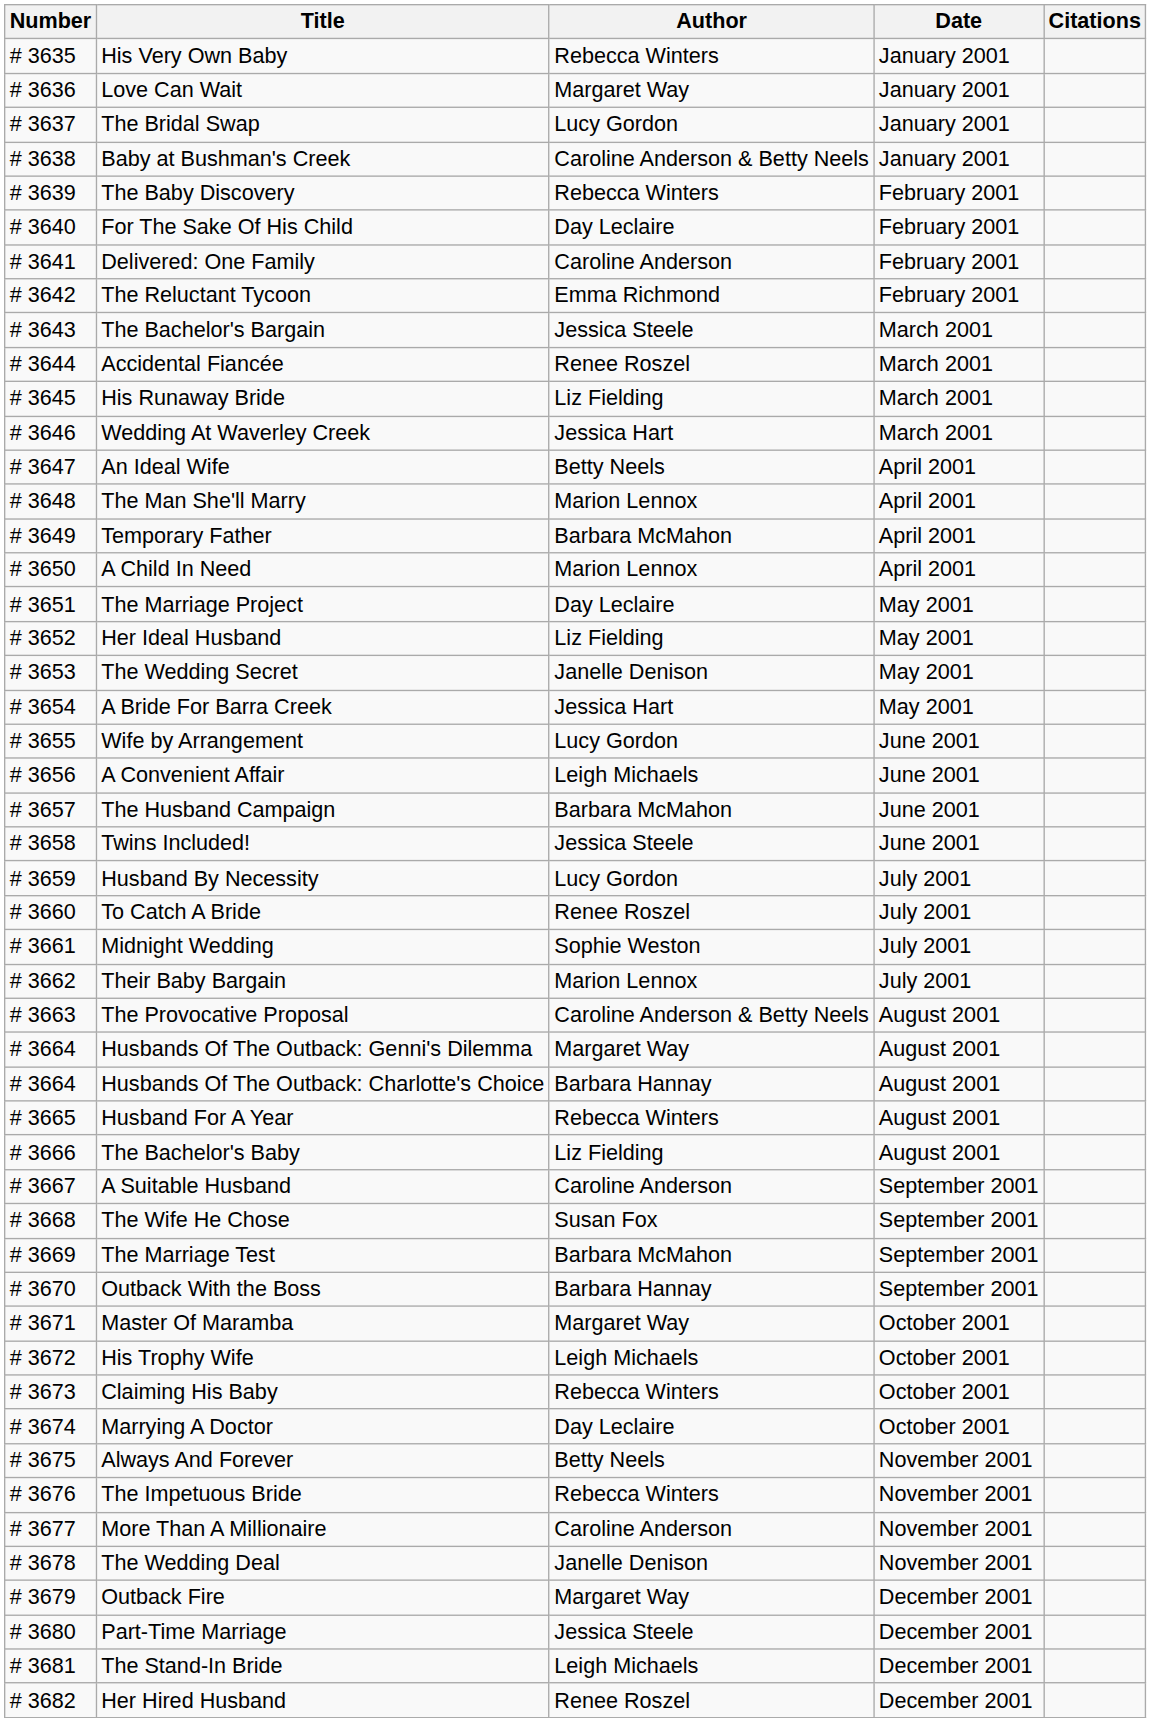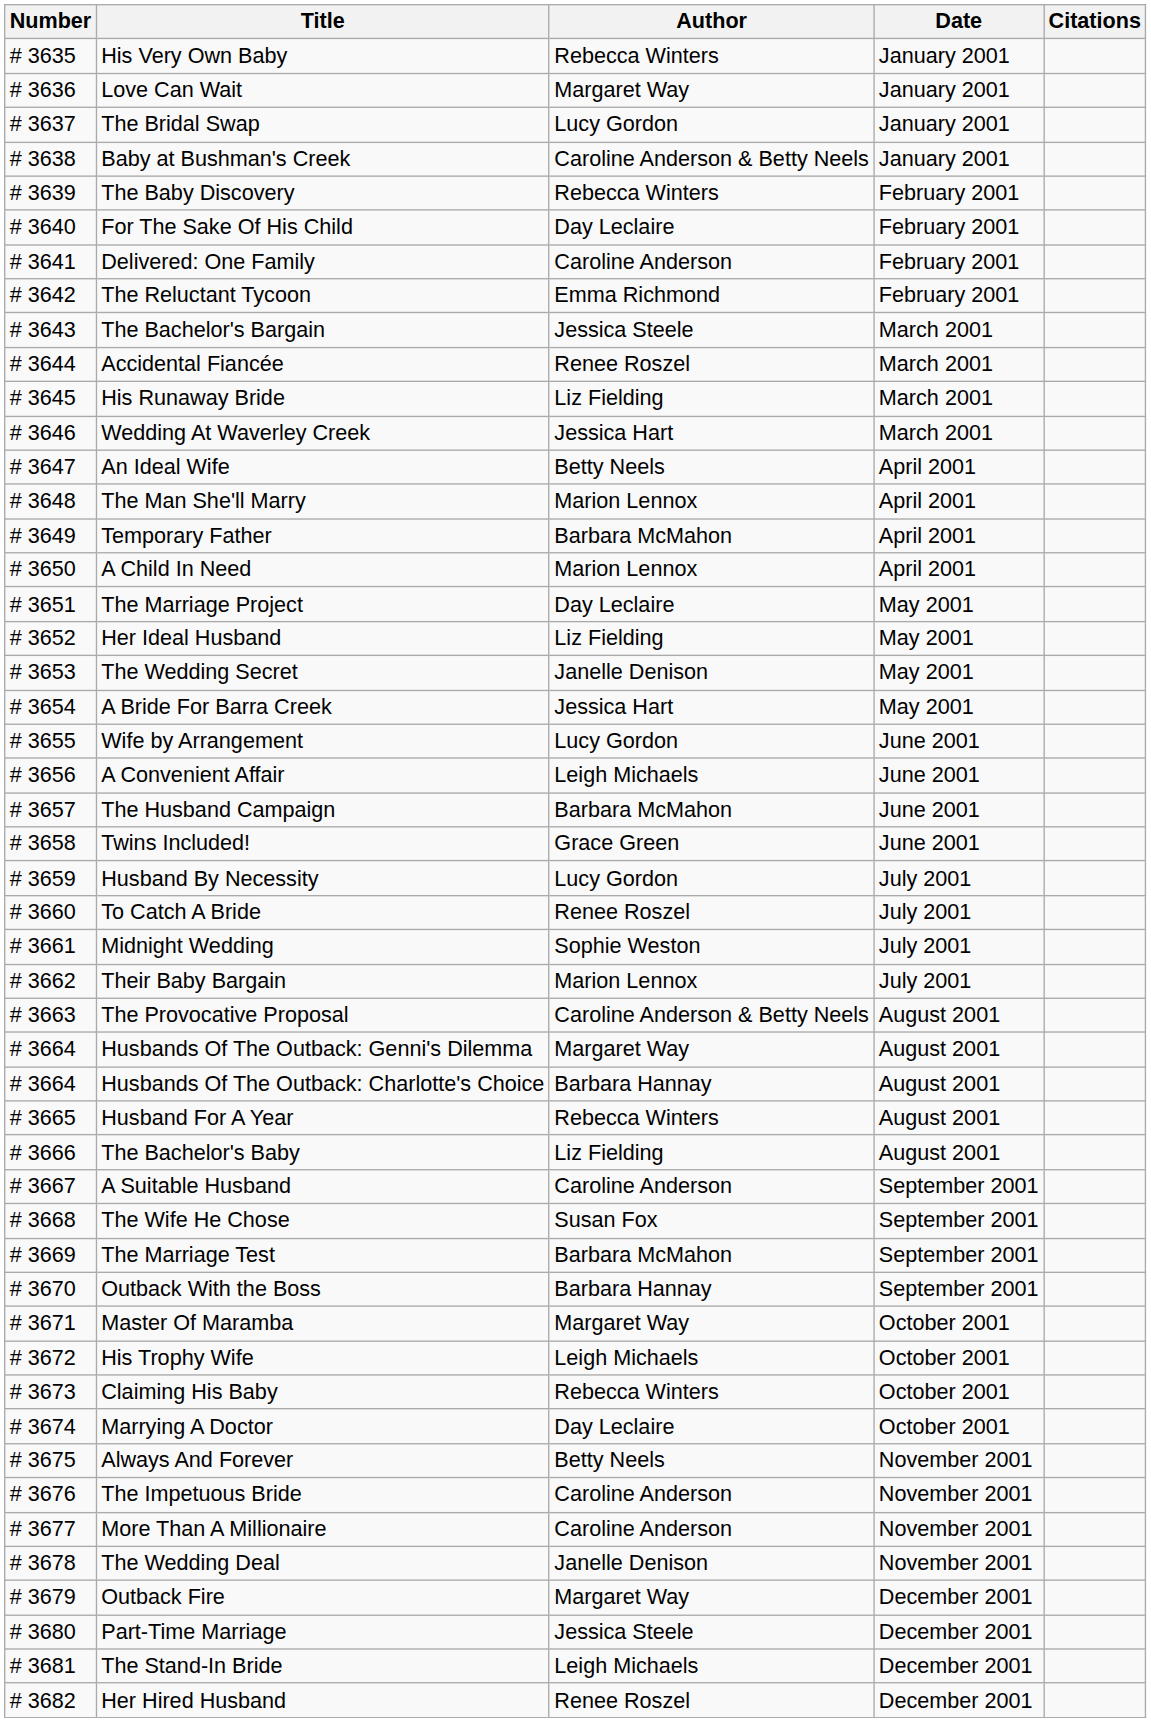 <table class="wikitable sortable">
 <tr>
 <th>Number</th>
 <th>Title</th>
 <th>Author</th>
 <th>Date</th>
 <th>Citations</th>
 </tr>
 <tr>
 <td># 3635</td>
 <td>His Very Own Baby</td>
 <td>Rebecca Winters</td>
 <td>January 2001</td>
 <td></td>
 </tr>
 <tr>
 <td># 3636</td>
 <td>Love Can Wait</td>
 <td>Margaret Way</td>
 <td>January 2001</td>
 <td></td>
 </tr>
 <tr>
 <td># 3637</td>
 <td>The Bridal Swap</td>
 <td>Lucy Gordon</td>
 <td>January 2001</td>
 <td></td>
 </tr>
 <tr>
 <td># 3638</td>
 <td>Baby at Bushman's Creek</td>
 <td>Caroline Anderson & Betty Neels</td>
 <td>January 2001</td>
 <td></td>
 </tr>
 <tr>
 <td># 3639</td>
 <td>The Baby Discovery</td>
 <td>Rebecca Winters</td>
 <td>February 2001</td>
 <td></td>
 </tr>
 <tr>
 <td># 3640</td>
 <td>For The Sake Of His Child</td>
 <td>Day Leclaire</td>
 <td>February 2001</td>
 <td></td>
 </tr>
 <tr>
 <td># 3641</td>
 <td>Delivered: One Family</td>
 <td>Caroline Anderson</td>
 <td>February 2001</td>
 <td></td>
 </tr>
 <tr>
 <td># 3642</td>
 <td>The Reluctant Tycoon</td>
 <td>Emma Richmond</td>
 <td>February 2001</td>
 <td></td>
 </tr>
 <tr>
 <td># 3643</td>
 <td>The Bachelor's Bargain</td>
 <td>Jessica Steele</td>
 <td>March 2001</td>
 <td></td>
 </tr>
 <tr>
 <td># 3644</td>
 <td>Accidental Fiancée</td>
 <td>Renee Roszel</td>
 <td>March 2001</td>
 <td></td>
 </tr>
 <tr>
 <td># 3645</td>
 <td>His Runaway Bride</td>
 <td>Liz Fielding</td>
 <td>March 2001</td>
 <td></td>
 </tr>
 <tr>
 <td># 3646</td>
 <td>Wedding At Waverley Creek</td>
 <td>Jessica Hart</td>
 <td>March 2001</td>
 <td></td>
 </tr>
 <tr>
 <td># 3647</td>
 <td>An Ideal Wife</td>
 <td>Betty Neels</td>
 <td>April 2001</td>
 <td></td>
 </tr>
 <tr>
 <td># 3648</td>
 <td>The Man She'll Marry</td>
 <td>Marion Lennox</td>
 <td>April 2001</td>
 <td></td>
 </tr>
 <tr>
 <td># 3649</td>
 <td>Temporary Father</td>
 <td>Barbara McMahon</td>
 <td>April 2001</td>
 <td></td>
 </tr>
 <tr>
 <td># 3650</td>
 <td>A Child In Need</td>
 <td>Marion Lennox</td>
 <td>April 2001</td>
 <td></td>
 </tr>
 <tr>
 <td># 3651</td>
 <td>The Marriage Project</td>
 <td>Day Leclaire</td>
 <td>May 2001</td>
 <td></td>
 </tr>
 <tr>
 <td># 3652</td>
 <td>Her Ideal Husband</td>
 <td>Liz Fielding</td>
 <td>May 2001</td>
 <td></td>
 </tr>
 <tr>
 <td># 3653</td>
 <td>The Wedding Secret</td>
 <td>Janelle Denison</td>
 <td>May 2001</td>
 <td></td>
 </tr>
 <tr>
 <td># 3654</td>
 <td>A Bride For Barra Creek</td>
 <td>Jessica Hart</td>
 <td>May 2001</td>
 <td></td>
 </tr>
 <tr>
 <td># 3655</td>
 <td>Wife by Arrangement</td>
 <td>Lucy Gordon</td>
 <td>June 2001</td>
 <td></td>
 </tr>
 <tr>
 <td># 3656</td>
 <td>A Convenient Affair</td>
 <td>Leigh Michaels</td>
 <td>June 2001</td>
 <td></td>
 </tr>
 <tr>
 <td># 3657</td>
 <td>The Husband Campaign</td>
 <td>Barbara McMahon</td>
 <td>June 2001</td>
 <td></td>
 </tr>
 <tr>
 <td># 3658</td>
 <td>Twins Included!</td>
-<td>Jessica Steele</td>
+<td>Grace Green</td>
 <td>June 2001</td>
 <td></td>
 </tr>
 <tr>
 <td># 3659</td>
 <td>Husband By Necessity</td>
 <td>Lucy Gordon</td>
 <td>July 2001</td>
 <td></td>
 </tr>
 <tr>
 <td># 3660</td>
 <td>To Catch A Bride</td>
 <td>Renee Roszel</td>
 <td>July 2001</td>
 <td></td>
 </tr>
 <tr>
 <td># 3661</td>
 <td>Midnight Wedding</td>
 <td>Sophie Weston</td>
 <td>July 2001</td>
 <td></td>
 </tr>
 <tr>
 <td># 3662</td>
 <td>Their Baby Bargain</td>
 <td>Marion Lennox</td>
 <td>July 2001</td>
 <td></td>
 </tr>
 <tr>
 <td># 3663</td>
 <td>The Provocative Proposal</td>
 <td>Caroline Anderson & Betty Neels</td>
 <td>August 2001</td>
 <td></td>
 </tr>
 <tr>
 <td># 3664</td>
 <td>Husbands Of The Outback: Genni's Dilemma</td>
 <td>Margaret Way</td>
 <td>August 2001</td>
 <td></td>
 </tr>
 <tr>
 <td># 3664</td>
 <td>Husbands Of The Outback: Charlotte's Choice</td>
 <td>Barbara Hannay</td>
 <td>August 2001</td>
 <td></td>
 </tr>
 <tr>
 <td># 3665</td>
 <td>Husband For A Year</td>
 <td>Rebecca Winters</td>
 <td>August 2001</td>
 <td></td>
 </tr>
 <tr>
 <td># 3666</td>
 <td>The Bachelor's Baby</td>
 <td>Liz Fielding</td>
 <td>August 2001</td>
 <td></td>
 </tr>
 <tr>
 <td># 3667</td>
 <td>A Suitable Husband</td>
 <td>Caroline Anderson</td>
 <td>September 2001</td>
 <td></td>
 </tr>
 <tr>
 <td># 3668</td>
 <td>The Wife He Chose</td>
 <td>Susan Fox</td>
 <td>September 2001</td>
 <td></td>
 </tr>
 <tr>
 <td># 3669</td>
 <td>The Marriage Test</td>
 <td>Barbara McMahon</td>
 <td>September 2001</td>
 <td></td>
 </tr>
 <tr>
 <td># 3670</td>
 <td>Outback With the Boss</td>
 <td>Barbara Hannay</td>
 <td>September 2001</td>
 <td></td>
 </tr>
 <tr>
 <td># 3671</td>
 <td>Master Of Maramba</td>
 <td>Margaret Way</td>
 <td>October 2001</td>
 <td></td>
 </tr>
 <tr>
 <td># 3672</td>
 <td>His Trophy Wife</td>
 <td>Leigh Michaels</td>
 <td>October 2001</td>
 <td></td>
 </tr>
 <tr>
 <td># 3673</td>
 <td>Claiming His Baby</td>
 <td>Rebecca Winters</td>
 <td>October 2001</td>
 <td></td>
 </tr>
 <tr>
 <td># 3674</td>
 <td>Marrying A Doctor</td>
 <td>Day Leclaire</td>
 <td>October 2001</td>
 <td></td>
 </tr>
 <tr>
 <td># 3675</td>
 <td>Always And Forever</td>
 <td>Betty Neels</td>
 <td>November 2001</td>
 <td></td>
 </tr>
 <tr>
 <td># 3676</td>
 <td>The Impetuous Bride</td>
-<td>Rebecca Winters</td>
+<td>Caroline Anderson</td>
 <td>November 2001</td>
 <td></td>
 </tr>
 <tr>
 <td># 3677</td>
 <td>More Than A Millionaire</td>
 <td>Caroline Anderson</td>
 <td>November 2001</td>
 <td></td>
 </tr>
 <tr>
 <td># 3678</td>
 <td>The Wedding Deal</td>
 <td>Janelle Denison</td>
 <td>November 2001</td>
 <td></td>
 </tr>
 <tr>
 <td># 3679</td>
 <td>Outback Fire</td>
 <td>Margaret Way</td>
 <td>December 2001</td>
 <td></td>
 </tr>
 <tr>
 <td># 3680</td>
 <td>Part-Time Marriage</td>
 <td>Jessica Steele</td>
 <td>December 2001</td>
 <td></td>
 </tr>
 <tr>
 <td># 3681</td>
 <td>The Stand-In Bride</td>
 <td>Leigh Michaels</td>
 <td>December 2001</td>
 <td></td>
 </tr>
 <tr>
 <td># 3682</td>
 <td>Her Hired Husband</td>
 <td>Renee Roszel</td>
 <td>December 2001</td>
 <td></td>
 </tr>
 <tr>
 </tr>
 </table>
